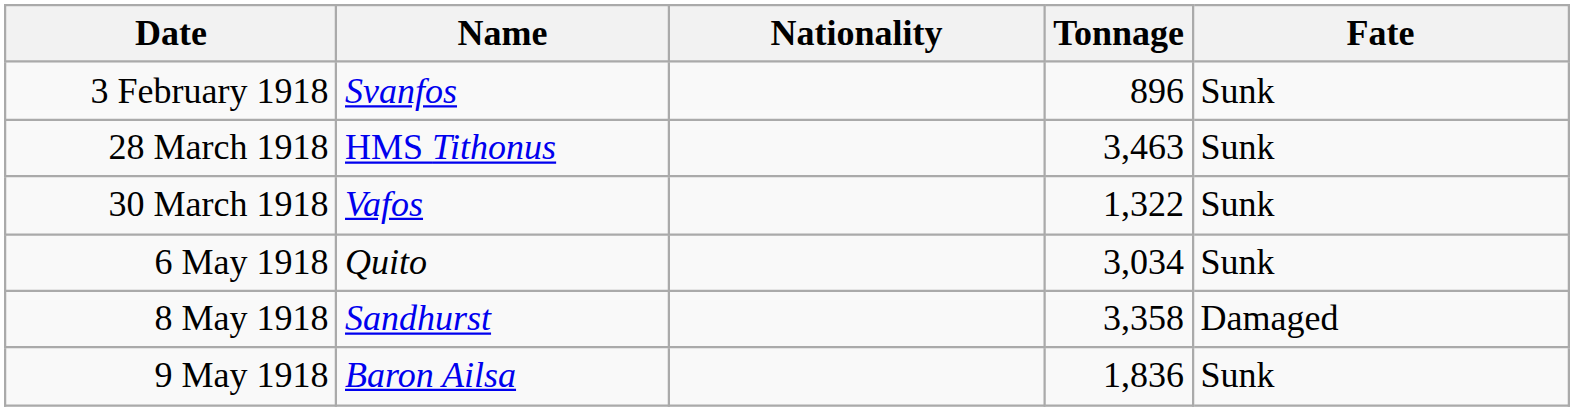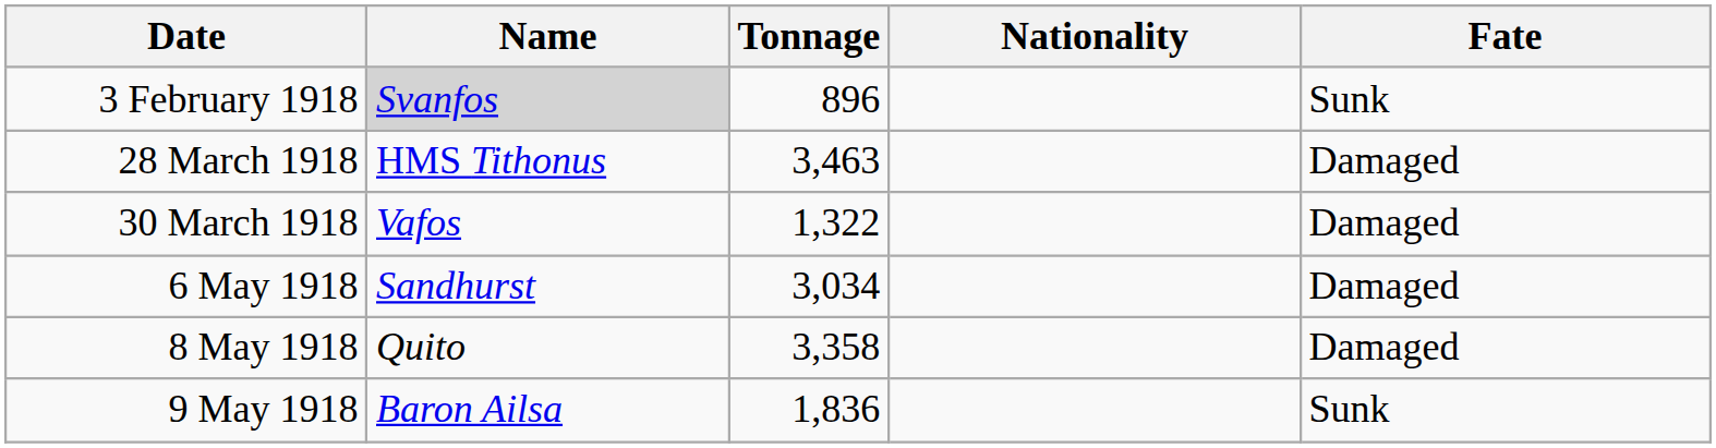 <table class="wikitable sortable">
 <tr>
 <th width="140px">Date</th>
 <th width="140px">Name</th>
+<th width="25px">Tonnage</th>
 <th width="160px">Nationality</th>
-<th width="25px">Tonnage</th>
 <th width="160px">Fate</th>
 </tr>
 <tr>
 <td align="right">3 February 1918</td>
-<td align="left"><a href='#'><em>Svanfos</em></a></td>
+<td align="left" style="background: lightgrey;"><a href='#'><em>Svanfos</em></a></td>
+<td align="right">896</td>
 <td align="left"></td>
-<td align="right">896</td>
 <td align="left">Sunk</td>
 </tr>
 <tr>
 <td align="right">28 March 1918</td>
 <td align="left"><a href='#'>HMS <em>Tithonus</em></a></td>
+<td align="right">3,463</td>
 <td align="left"></td>
-<td align="right">3,463</td>
-<td align="left">Sunk</td>
+<td align="left">Damaged</td>
 </tr>
 <tr>
 <td align="right">30 March 1918</td>
 <td align="left"><a href='#'><em>Vafos</em></a></td>
+<td align="right">1,322</td>
 <td align="left"></td>
-<td align="right">1,322</td>
-<td align="left">Sunk</td>
+<td align="left">Damaged</td>
 </tr>
 <tr>
 <td align="right">6 May 1918</td>
-<td align="left"><em>Quito</em></td>
+<td align="left"><a href='#'><em>Sandhurst</em></a></td>
+<td align="right">3,034</td>
 <td align="left"></td>
-<td align="right">3,034</td>
-<td align="left">Sunk</td>
+<td align="left">Damaged</td>
 </tr>
 <tr>
 <td align="right">8 May 1918</td>
-<td align="left"><a href='#'><em>Sandhurst</em></a></td>
+<td align="left"><em>Quito</em></td>
+<td align="right">3,358</td>
 <td align="left"></td>
-<td align="right">3,358</td>
 <td align="left">Damaged</td>
 </tr>
 <tr>
 <td align="right">9 May 1918</td>
 <td align="left"><a href='#'><em>Baron Ailsa</em></a></td>
+<td align="right">1,836</td>
 <td align="left"></td>
-<td align="right">1,836</td>
 <td align="left">Sunk</td>
 </tr>
 </table>
